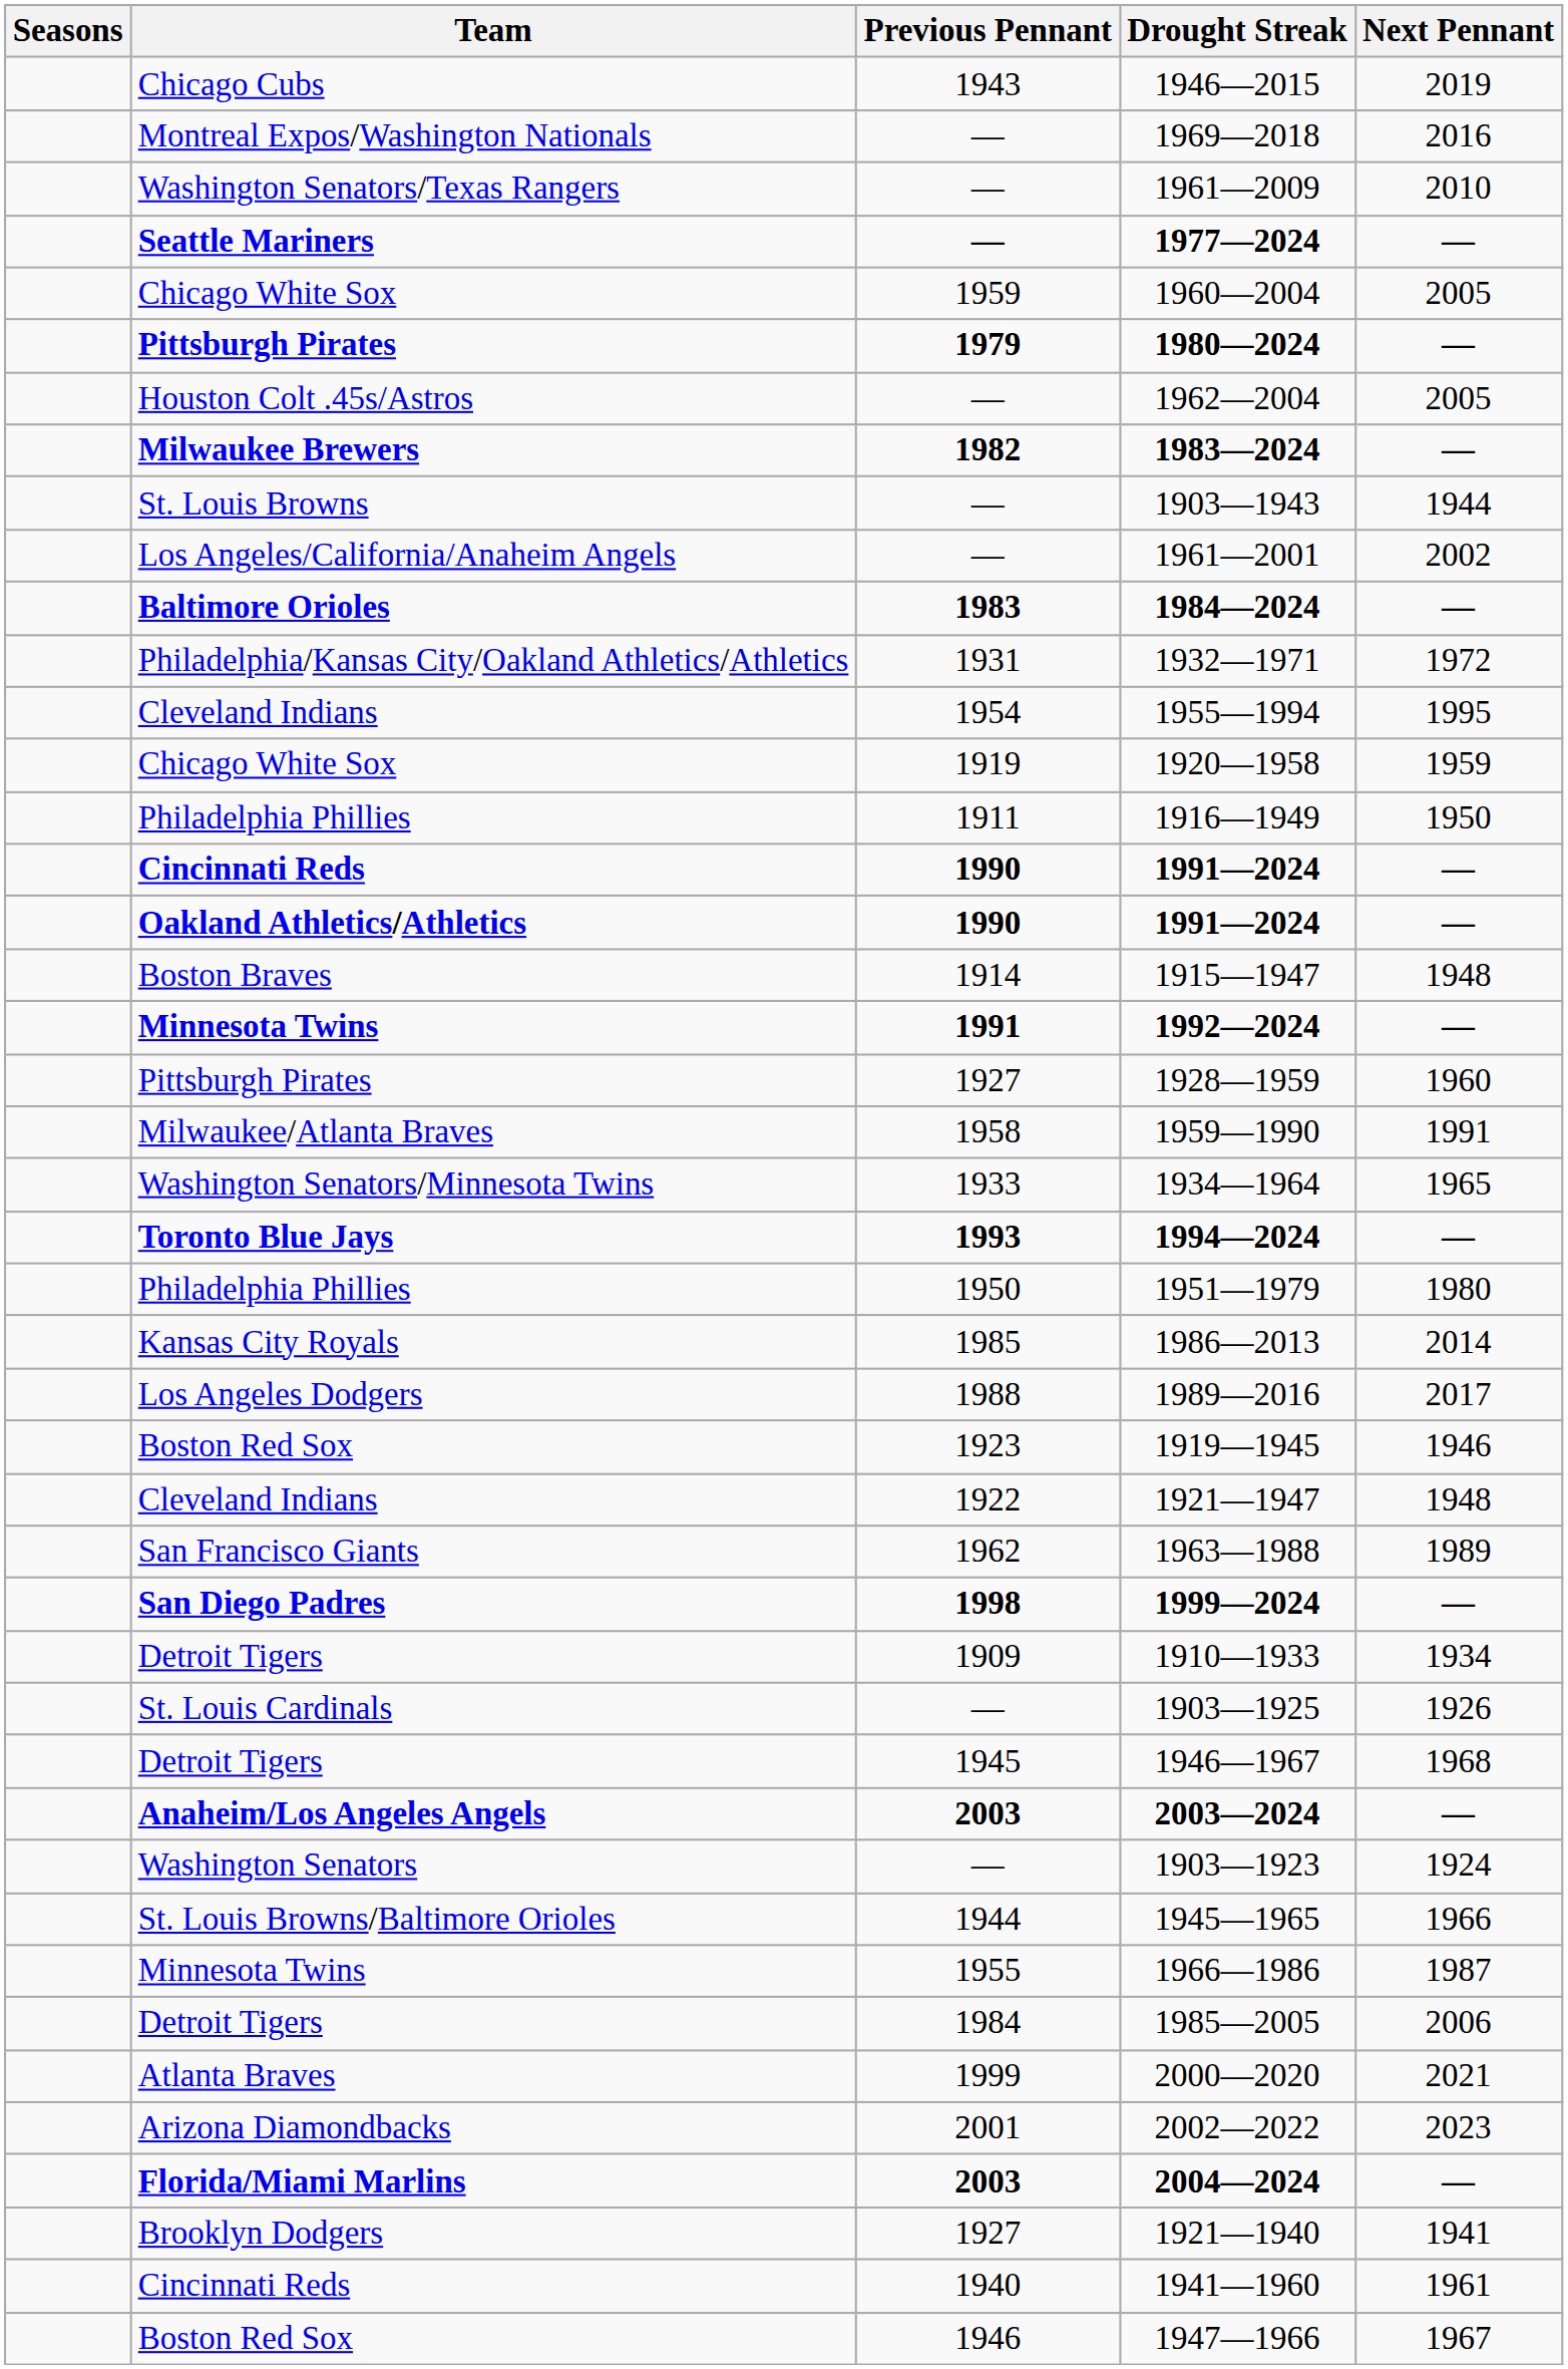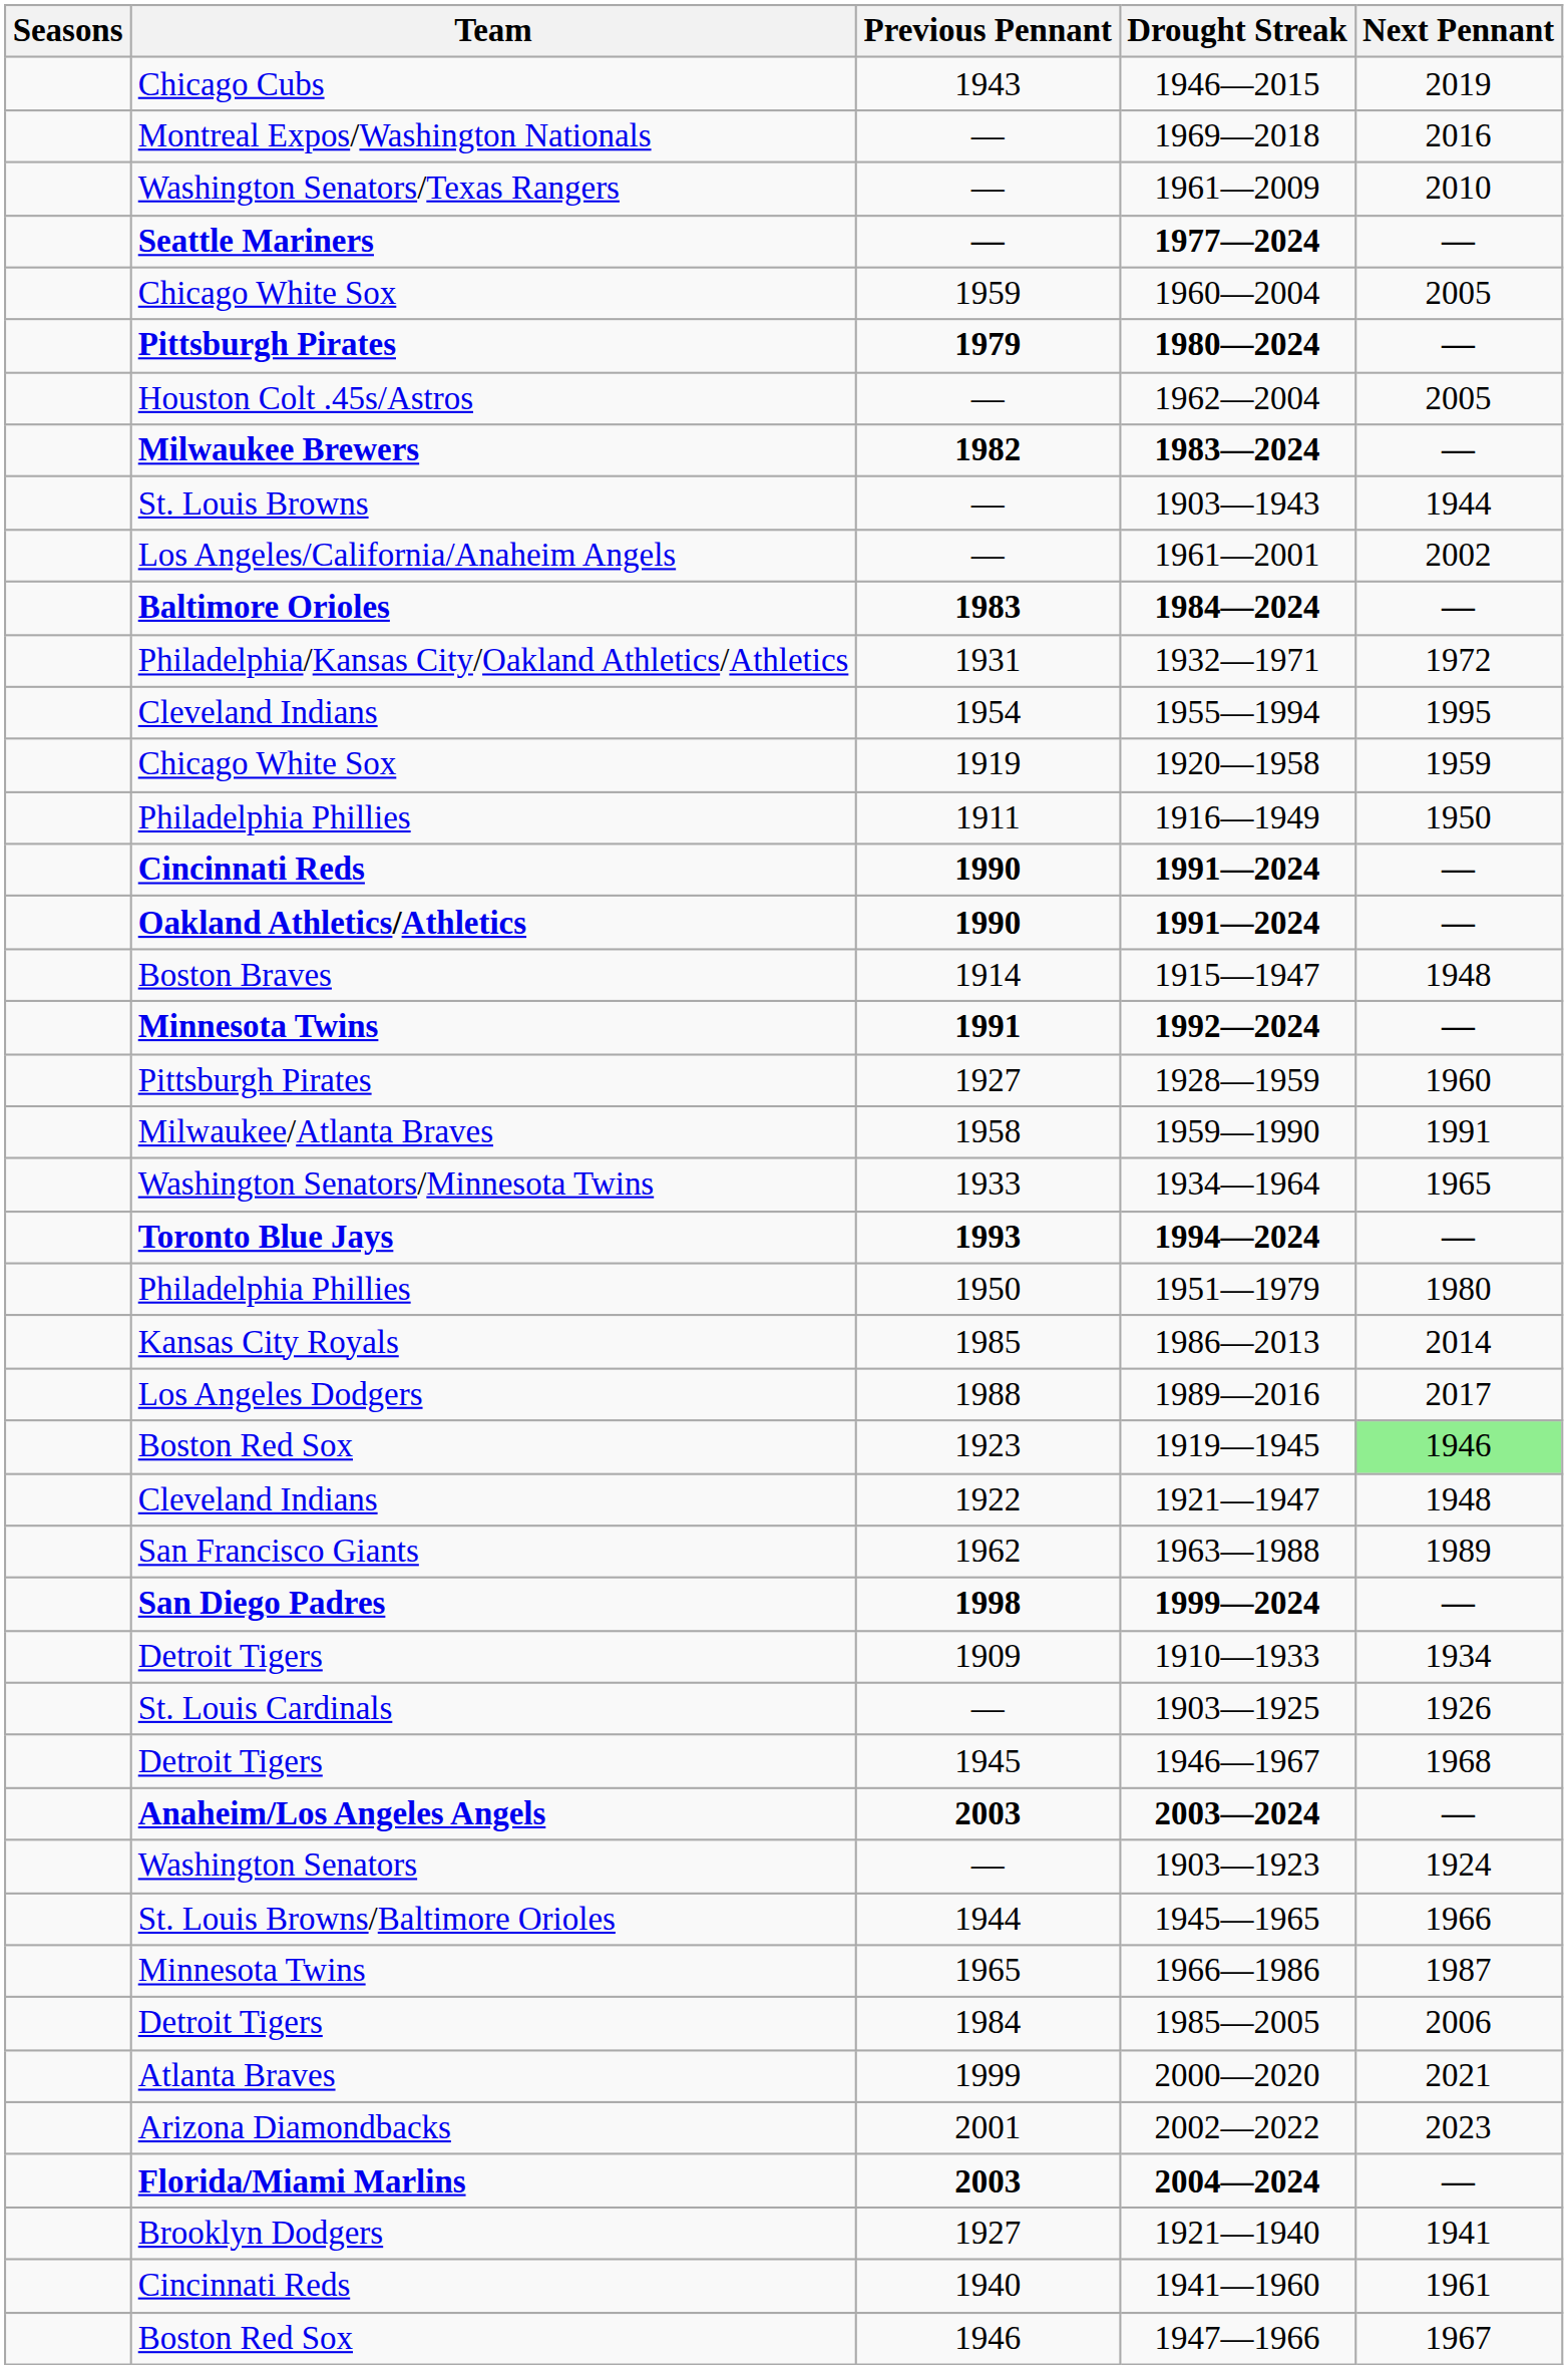 <table class="wikitable sortable">
 <tr>
 <th>Seasons </th>
 <th>Team</th>
 <th>Previous Pennant</th>
 <th>Drought Streak </th>
 <th>Next Pennant</th>
 </tr>
 <tr>
 <td align="center"></td>
 <td><a href='#'>Chicago Cubs</a></td>
 <td align="center">1943</td>
 <td align="center">1946—2015</td>
 <td align="center">2019</td>
 </tr>
 <tr>
 <td align="center"></td>
 <td><a href='#'>Montreal Expos</a>/<a href='#'>Washington Nationals</a></td>
 <td align="center">—</td>
 <td align="center">1969—2018</td>
 <td align="center">2016</td>
 </tr>
 <tr>
 <td align="center"></td>
 <td><a href='#'>Washington Senators</a>/<a href='#'>Texas Rangers</a></td>
 <td align="center">—</td>
 <td align="center">1961—2009</td>
 <td align="center">2010</td>
 </tr>
 <tr>
 <td align="center"><strong></strong></td>
 <td><strong><a href='#'>Seattle Mariners</a></strong></td>
 <td align="center"><strong>—</strong></td>
 <td align="center"><strong>1977—2024</strong></td>
 <td align="center"><strong>—</strong></td>
 </tr>
 <tr>
 <td align="center"></td>
 <td><a href='#'>Chicago White Sox</a></td>
 <td align="center">1959</td>
 <td align="center">1960—2004</td>
 <td align="center">2005</td>
 </tr>
 <tr>
 <td align="center"><strong></strong></td>
 <td><strong><a href='#'>Pittsburgh Pirates</a></strong></td>
 <td align="center"><strong>1979</strong></td>
 <td align="center"><strong>1980—2024</strong></td>
 <td align="center"><strong>—</strong></td>
 </tr>
 <tr>
 <td align="center"></td>
 <td><a href='#'>Houston Colt .45s/Astros</a></td>
 <td align="center">—</td>
 <td align="center">1962—2004</td>
 <td align="center">2005</td>
 </tr>
 <tr>
 <td align="center"><strong></strong></td>
 <td><strong><a href='#'>Milwaukee Brewers</a></strong></td>
 <td align="center"><strong>1982</strong></td>
 <td align="center"><strong>1983—2024</strong></td>
 <td align="center"><strong>—</strong></td>
 </tr>
 <tr>
 <td align="center"></td>
 <td><a href='#'>St. Louis Browns</a></td>
 <td align="center">—</td>
 <td align="center">1903—1943</td>
 <td align="center">1944</td>
 </tr>
 <tr>
 <td align="center"></td>
 <td><a href='#'>Los Angeles/California/Anaheim Angels</a></td>
 <td align="center">—</td>
 <td align="center">1961—2001</td>
 <td align="center">2002</td>
 </tr>
 <tr>
 <td align="center"><strong></strong></td>
 <td><strong><a href='#'>Baltimore Orioles</a></strong></td>
 <td align="center"><strong>1983</strong></td>
 <td align="center"><strong>1984—2024</strong></td>
 <td align="center"><strong>—</strong></td>
 </tr>
 <tr>
 <td align="center"></td>
 <td><a href='#'>Philadelphia</a>/<a href='#'>Kansas City</a>/<a href='#'>Oakland Athletics</a>/<a href='#'>Athletics</a></td>
 <td align="center">1931</td>
 <td align="center">1932—1971</td>
 <td align="center">1972</td>
 </tr>
 <tr>
 <td align="center"></td>
 <td><a href='#'>Cleveland Indians</a></td>
 <td align="center">1954</td>
 <td align="center">1955—1994</td>
 <td align="center">1995</td>
 </tr>
 <tr>
 <td align="center"></td>
 <td><a href='#'>Chicago White Sox</a></td>
 <td align="center">1919</td>
 <td align="center">1920—1958</td>
 <td align="center">1959</td>
 </tr>
 <tr>
 <td align="center"></td>
 <td><a href='#'>Philadelphia Phillies</a></td>
 <td align="center">1911</td>
 <td align="center">1916—1949</td>
 <td align="center">1950</td>
 </tr>
 <tr>
 <td align="center"><strong></strong></td>
 <td><strong><a href='#'>Cincinnati Reds</a></strong></td>
 <td align="center"><strong>1990</strong></td>
 <td align="center"><strong>1991—2024</strong></td>
 <td align="center"><strong>—</strong></td>
 </tr>
 <tr>
 <td align="center"><strong></strong></td>
 <td><strong><a href='#'>Oakland Athletics</a>/<a href='#'>Athletics</a></strong></td>
 <td align="center"><strong>1990</strong></td>
 <td align="center"><strong>1991—2024</strong></td>
 <td align="center"><strong>—</strong></td>
 </tr>
 <tr>
 <td align="center"></td>
 <td><a href='#'>Boston Braves</a></td>
 <td align="center">1914</td>
 <td align="center">1915—1947</td>
 <td align="center">1948</td>
 </tr>
 <tr>
 <td align="center"><strong></strong></td>
 <td><strong><a href='#'>Minnesota Twins</a></strong></td>
 <td align="center"><strong>1991</strong></td>
 <td align="center"><strong>1992—2024</strong></td>
 <td align="center"><strong>—</strong></td>
 </tr>
 <tr>
 <td align="center"></td>
 <td><a href='#'>Pittsburgh Pirates</a></td>
 <td align="center">1927</td>
 <td align="center">1928—1959</td>
 <td align="center">1960</td>
 </tr>
 <tr>
 <td align="center"></td>
 <td><a href='#'>Milwaukee</a>/<a href='#'>Atlanta Braves</a></td>
 <td align="center">1958</td>
 <td align="center">1959—1990</td>
 <td align="center">1991</td>
 </tr>
 <tr>
 <td align="center"></td>
 <td><a href='#'>Washington Senators</a>/<a href='#'>Minnesota Twins</a></td>
 <td align="center">1933</td>
 <td align="center">1934—1964</td>
 <td align="center">1965</td>
 </tr>
 <tr>
 <td align="center"><strong></strong></td>
 <td><strong><a href='#'>Toronto Blue Jays</a></strong></td>
 <td align="center"><strong>1993</strong></td>
 <td align="center"><strong>1994—2024</strong></td>
 <td align="center"><strong>—</strong></td>
 </tr>
 <tr>
 <td align="center"></td>
 <td><a href='#'>Philadelphia Phillies</a></td>
 <td align="center">1950</td>
 <td align="center">1951—1979</td>
 <td align="center">1980</td>
 </tr>
 <tr>
 <td align="center"></td>
 <td><a href='#'>Kansas City Royals</a></td>
 <td align="center">1985</td>
 <td align="center">1986—2013</td>
 <td align="center">2014</td>
 </tr>
 <tr>
 <td align="center"></td>
 <td><a href='#'>Los Angeles Dodgers</a></td>
 <td align="center">1988</td>
 <td align="center">1989—2016</td>
 <td align="center">2017</td>
 </tr>
 <tr>
 <td align="center"></td>
 <td><a href='#'>Boston Red Sox</a></td>
 <td align="center">1923</td>
 <td align="center">1919—1945</td>
-<td align="center">1946</td>
+<td align="center" style="background: lightgreen;">1946</td>
 </tr>
 <tr>
 <td align="center"></td>
 <td><a href='#'>Cleveland Indians</a></td>
 <td align="center">1922</td>
 <td align="center">1921—1947</td>
 <td align="center">1948</td>
 </tr>
 <tr>
 <td align="center"></td>
 <td><a href='#'>San Francisco Giants</a></td>
 <td align="center">1962</td>
 <td align="center">1963—1988</td>
 <td align="center">1989</td>
 </tr>
 <tr>
 <td align="center"><strong></strong></td>
 <td><strong><a href='#'>San Diego Padres</a></strong></td>
 <td align="center"><strong>1998</strong></td>
 <td align="center"><strong>1999—2024</strong></td>
 <td align="center"><strong>—</strong></td>
 </tr>
 <tr>
 <td align="center"></td>
 <td><a href='#'>Detroit Tigers</a></td>
 <td align="center">1909</td>
 <td align="center">1910—1933</td>
 <td align="center">1934</td>
 </tr>
 <tr>
 <td align="center"></td>
 <td><a href='#'>St. Louis Cardinals</a></td>
 <td align="center">—</td>
 <td align="center">1903—1925</td>
 <td align="center">1926</td>
 </tr>
 <tr>
 <td align="center"></td>
 <td><a href='#'>Detroit Tigers</a></td>
 <td align="center">1945</td>
 <td align="center">1946—1967</td>
 <td align="center">1968</td>
 </tr>
 <tr>
 <td align="center"><strong></strong></td>
 <td><strong><a href='#'>Anaheim/Los Angeles Angels</a></strong></td>
 <td align="center"><strong>2003</strong></td>
 <td align="center"><strong>2003—2024</strong></td>
 <td align="center"><strong>—</strong></td>
 </tr>
 <tr>
 <td align="center"></td>
 <td><a href='#'>Washington Senators</a></td>
 <td align="center">—</td>
 <td align="center">1903—1923</td>
 <td align="center">1924</td>
 </tr>
 <tr>
 <td align="center"></td>
 <td><a href='#'>St. Louis Browns</a>/<a href='#'>Baltimore Orioles</a></td>
 <td align="center">1944</td>
 <td align="center">1945—1965</td>
 <td align="center">1966</td>
 </tr>
 <tr>
 <td align="center"></td>
 <td><a href='#'>Minnesota Twins</a></td>
-<td align="center">1955</td>
+<td align="center">1965</td>
 <td align="center">1966—1986</td>
 <td align="center">1987</td>
 </tr>
 <tr>
 <td align="center"></td>
 <td><a href='#'>Detroit Tigers</a></td>
 <td align="center">1984</td>
 <td align="center">1985—2005</td>
 <td align="center">2006</td>
 </tr>
 <tr>
 <td align="center"></td>
 <td><a href='#'>Atlanta Braves</a></td>
 <td align="center">1999</td>
 <td align="center">2000—2020</td>
 <td align="center">2021</td>
 </tr>
 <tr>
 <td align="center"></td>
 <td><a href='#'>Arizona Diamondbacks</a></td>
 <td align="center">2001</td>
 <td align="center">2002—2022</td>
 <td align="center">2023</td>
 </tr>
 <tr>
 <td align="center"><strong></strong></td>
 <td><strong><a href='#'>Florida/Miami Marlins</a></strong></td>
 <td align="center"><strong>2003</strong></td>
 <td align="center"><strong>2004—2024</strong></td>
 <td align="center"><strong>—</strong></td>
 </tr>
 <tr>
 <td align="center"></td>
 <td><a href='#'>Brooklyn Dodgers</a></td>
 <td align="center">1927</td>
 <td align="center">1921—1940</td>
 <td align="center">1941</td>
 </tr>
 <tr>
 <td align="center"></td>
 <td><a href='#'>Cincinnati Reds</a></td>
 <td align="center">1940</td>
 <td align="center">1941—1960</td>
 <td align="center">1961</td>
 </tr>
 <tr>
 <td align="center"></td>
 <td><a href='#'>Boston Red Sox</a></td>
 <td align="center">1946</td>
 <td align="center">1947—1966</td>
 <td align="center">1967</td>
 </tr>
 </table>
